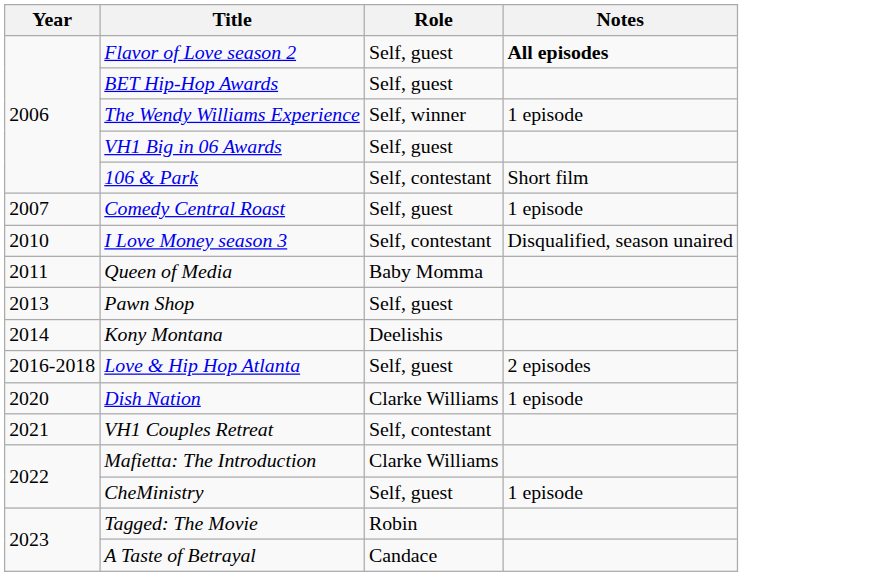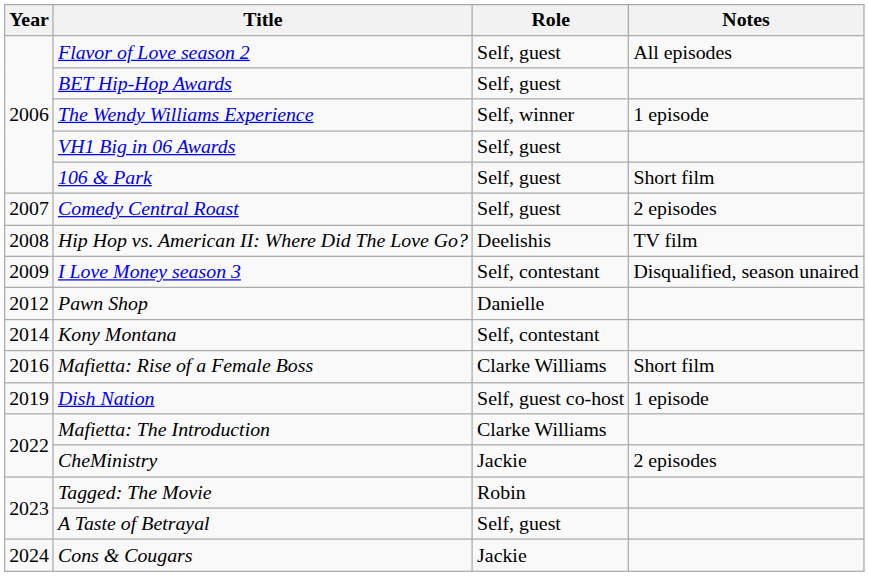 <table class="wikitable">
 <tr>
 <th>Year</th>
 <th>Title</th>
 <th>Role</th>
 <th>Notes</th>
 </tr>
 <tr>
 <td rowspan="5">2006</td>
 <td><em><a href='#'>Flavor of Love season 2</a></em></td>
 <td>Self, guest</td>
-<td><strong>All episodes</strong></td>
+<td>All episodes</td>
 </tr>
 <tr>
 <td><em><a href='#'>BET Hip-Hop Awards</a></em></td>
 <td>Self, guest</td>
 <td></td>
 </tr>
 <tr>
 <td><em><a href='#'>The Wendy Williams Experience</a></em></td>
 <td>Self, winner</td>
 <td>1 episode</td>
 </tr>
 <tr>
 <td><em><a href='#'>VH1 Big in 06 Awards</a></em></td>
 <td>Self, guest</td>
 <td></td>
 </tr>
 <tr>
 <td><em><a href='#'>106 & Park</a></em></td>
-<td>Self, contestant</td>
+<td>Self, guest</td>
 <td>Short film</td>
 </tr>
 <tr>
 <td>2007</td>
 <td><em><a href='#'>Comedy Central Roast</a></em></td>
 <td>Self, guest</td>
-<td>1 episode</td>
+<td>2 episodes</td>
 </tr>
 <tr>
-<td>2010</td>
+<td>2008</td>
+<td><em>Hip Hop vs. American II: Where Did The Love Go?</em></td>
+<td>Deelishis</td>
+<td>TV film</td>
+</tr>
+<tr>
+<td>2009</td>
 <td><em><a href='#'>I Love Money season 3</a></em></td>
 <td>Self, contestant</td>
 <td>Disqualified, season unaired</td>
 </tr>
 <tr>
-<td>2011</td>
-<td><em>Queen of Media</em></td>
-<td>Baby Momma</td>
-<td></td>
-</tr>
-<tr>
-<td>2013</td>
+<td>2012</td>
 <td><em>Pawn Shop</em></td>
-<td>Self, guest</td>
+<td>Danielle</td>
 <td></td>
 </tr>
 <tr>
 <td>2014</td>
 <td><em>Kony Montana</em></td>
-<td>Deelishis</td>
+<td>Self, contestant</td>
 <td></td>
 </tr>
 <tr>
-<td>2016-2018</td>
-<td><em><a href='#'>Love & Hip Hop Atlanta</a></em></td>
-<td>Self, guest</td>
-<td>2 episodes</td>
+<td>2016</td>
+<td><em>Mafietta: Rise of a Female Boss</em></td>
+<td>Clarke Williams</td>
+<td>Short film</td>
 </tr>
 <tr>
-<td>2020</td>
+<td>2019</td>
 <td><em><a href='#'>Dish Nation</a></em></td>
-<td>Clarke Williams</td>
+<td>Self, guest co-host</td>
 <td>1 episode</td>
-</tr>
-<tr>
-<td>2021</td>
-<td><em>VH1 Couples Retreat</em></td>
-<td>Self, contestant</td>
-<td></td>
 </tr>
 <tr>
 <td rowspan="2">2022</td>
 <td><em>Mafietta: The Introduction</em></td>
 <td>Clarke Williams</td>
 <td></td>
 </tr>
 <tr>
 <td><em>CheMinistry</em></td>
-<td>Self, guest</td>
-<td>1 episode</td>
+<td>Jackie</td>
+<td>2 episodes</td>
 </tr>
 <tr>
 <td rowspan="2">2023</td>
 <td><em>Tagged: The Movie</em></td>
 <td>Robin</td>
 <td></td>
 </tr>
 <tr>
 <td><em>A Taste of Betrayal</em></td>
-<td>Candace</td>
+<td>Self, guest</td>
+<td></td>
+</tr>
+<tr>
+<td>2024</td>
+<td><em>Cons & Cougars</em></td>
+<td>Jackie</td>
 <td></td>
 </tr>
 </table>
